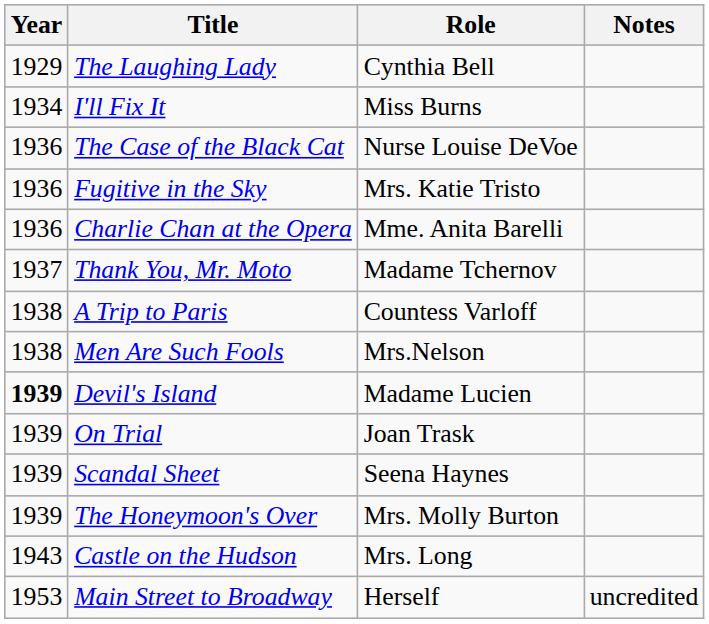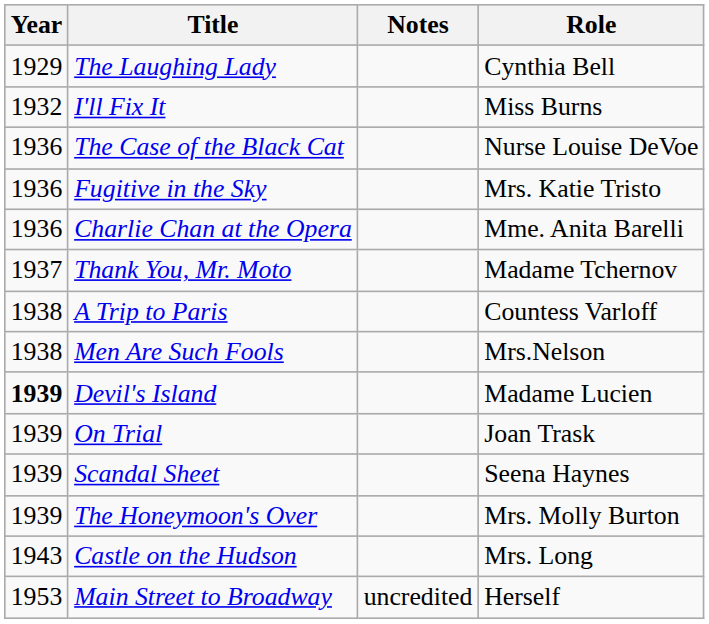 <table class="wikitable">
 <tr>
 <th>Year</th>
 <th>Title</th>
+<th>Notes</th>
 <th>Role</th>
-<th>Notes</th>
 </tr>
 <tr>
 <td>1929</td>
 <td><em><a href='#'>The Laughing Lady</a></em></td>
+<td></td>
 <td>Cynthia Bell</td>
-<td></td>
 </tr>
 <tr>
-<td>1934</td>
+<td>1932</td>
 <td><em><a href='#'>I'll Fix It</a></em></td>
+<td></td>
 <td>Miss Burns</td>
-<td></td>
 </tr>
 <tr>
 <td>1936</td>
 <td><em><a href='#'>The Case of the Black Cat</a></em></td>
+<td></td>
 <td>Nurse Louise DeVoe</td>
-<td></td>
 </tr>
 <tr>
 <td>1936</td>
 <td><em><a href='#'>Fugitive in the Sky</a></em></td>
+<td></td>
 <td>Mrs. Katie Tristo</td>
-<td></td>
 </tr>
 <tr>
 <td>1936</td>
 <td><em><a href='#'>Charlie Chan at the Opera</a></em></td>
+<td></td>
 <td>Mme. Anita Barelli</td>
-<td></td>
 </tr>
 <tr>
 <td>1937</td>
 <td><em><a href='#'>Thank You, Mr. Moto</a></em></td>
+<td></td>
 <td>Madame Tchernov</td>
-<td></td>
 </tr>
 <tr>
 <td>1938</td>
 <td><em><a href='#'>A Trip to Paris</a></em></td>
+<td></td>
 <td>Countess Varloff</td>
-<td></td>
 </tr>
 <tr>
 <td>1938</td>
 <td><em><a href='#'>Men Are Such Fools</a></em></td>
+<td></td>
 <td>Mrs.Nelson</td>
-<td></td>
 </tr>
 <tr>
 <td><strong>1939</strong></td>
 <td><em><a href='#'>Devil's Island</a></em></td>
+<td></td>
 <td>Madame Lucien</td>
-<td></td>
 </tr>
 <tr>
 <td>1939</td>
 <td><em><a href='#'>On Trial</a></em></td>
+<td></td>
 <td>Joan Trask</td>
-<td></td>
 </tr>
 <tr>
 <td>1939</td>
 <td><em><a href='#'>Scandal Sheet</a></em></td>
+<td></td>
 <td>Seena Haynes</td>
-<td></td>
 </tr>
 <tr>
 <td>1939</td>
 <td><em><a href='#'>The Honeymoon's Over</a></em></td>
+<td></td>
 <td>Mrs. Molly Burton</td>
-<td></td>
 </tr>
 <tr>
 <td>1943</td>
 <td><em><a href='#'>Castle on the Hudson</a></em></td>
+<td></td>
 <td>Mrs. Long</td>
-<td></td>
 </tr>
 <tr>
 <td>1953</td>
 <td><em><a href='#'>Main Street to Broadway</a></em></td>
+<td>uncredited</td>
 <td>Herself</td>
-<td>uncredited</td>
 </tr>
 </table>
